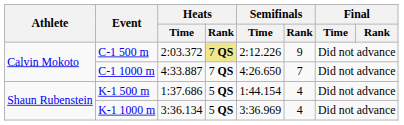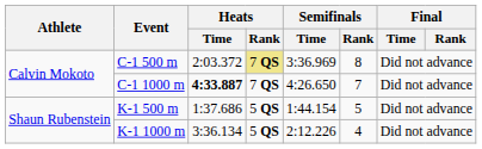 <table class=wikitable style="font-size:90%">
 <tr>
 <th rowspan="2">Athlete</th>
 <th rowspan="2">Event</th>
 <th colspan="2">Heats</th>
 <th colspan="2">Semifinals</th>
 <th colspan="2">Final</th>
 </tr>
 <tr style="font-size:95%">
 <th>Time</th>
 <th>Rank</th>
 <th>Time</th>
 <th>Rank</th>
 <th>Time</th>
 <th>Rank</th>
 </tr>
 <tr align=center>
 <td align=left rowspan=2><a href='#'>Calvin Mokoto</a></td>
 <td align=left><a href='#'>C-1 500 m</a></td>
 <td>2:03.372</td>
 <td style="background: khaki;">7 <strong>QS</strong></td>
-<td>2:12.226</td>
-<td>9</td>
+<td>3:36.969</td>
+<td>8</td>
 <td colspan=2>Did not advance</td>
 </tr>
 <tr align=center>
 <td align=left><a href='#'>C-1 1000 m</a></td>
-<td>4:33.887</td>
+<td><strong>4:33.887</strong></td>
 <td>7 <strong>QS</strong></td>
 <td>4:26.650</td>
 <td>7</td>
 <td colspan=2>Did not advance</td>
 </tr>
 <tr align=center>
 <td align=left rowspan=2><a href='#'>Shaun Rubenstein</a></td>
 <td align=left><a href='#'>K-1 500 m</a></td>
 <td>1:37.686</td>
 <td>5 <strong>QS</strong></td>
 <td>1:44.154</td>
-<td>4</td>
+<td>5</td>
 <td colspan=2>Did not advance</td>
 </tr>
 <tr align=center>
 <td align=left><a href='#'>K-1 1000 m</a></td>
 <td>3:36.134</td>
 <td>5 <strong>QS</strong></td>
-<td>3:36.969</td>
+<td>2:12.226</td>
 <td>4</td>
 <td colspan=2>Did not advance</td>
 </tr>
 </table>
